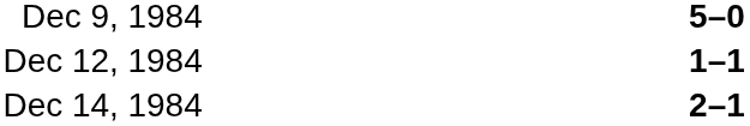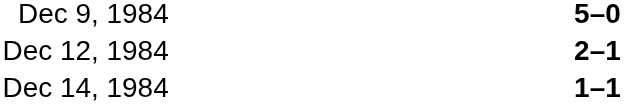 <table width=100% cellspacing=1 style=font-size:90%>
 <tr>
 <th width=120></th>
 <th width=180></th>
 <th width=70></th>
 <th width=180></th>
 <th></th>
 </tr>
 <tr>
 <td align=right>Dec 9, 1984</td>
 <td align=right><strong></strong></td>
 <td align=center><strong>5–0</strong></td>
 <td><strong></strong></td>
 </tr>
 <tr>
 <td align=right>Dec 12, 1984</td>
 <td align=right><strong></strong></td>
-<td align=center><strong>1–1</strong></td>
+<td align=center><strong>2–1</strong></td>
 <td><strong></strong></td>
 </tr>
 <tr>
 <td align=right>Dec 14, 1984</td>
 <td align=right><strong></strong></td>
-<td align=center><strong>2–1</strong></td>
+<td align=center><strong>1–1</strong></td>
 <td><strong></strong></td>
 </tr>
 </table>
